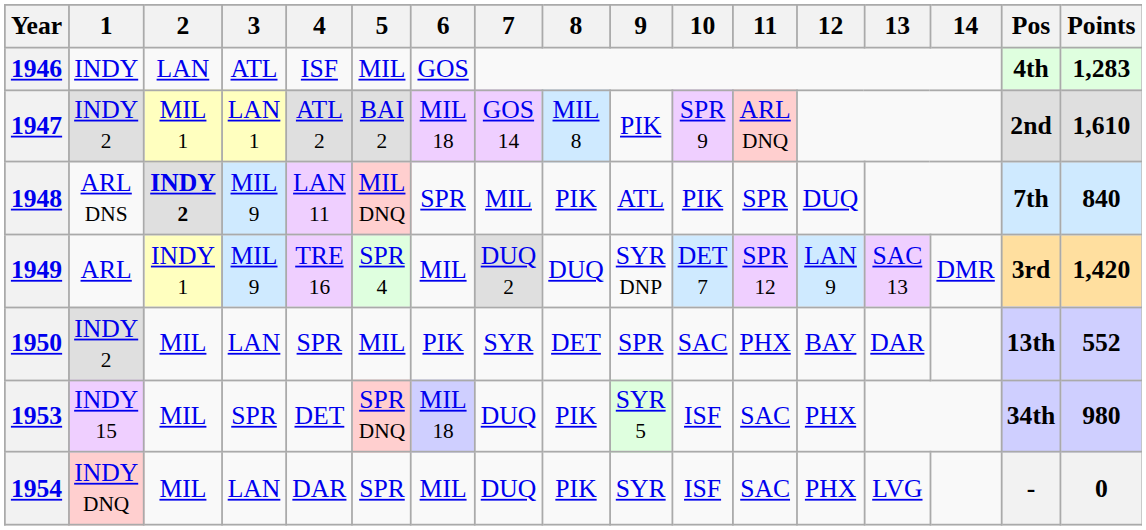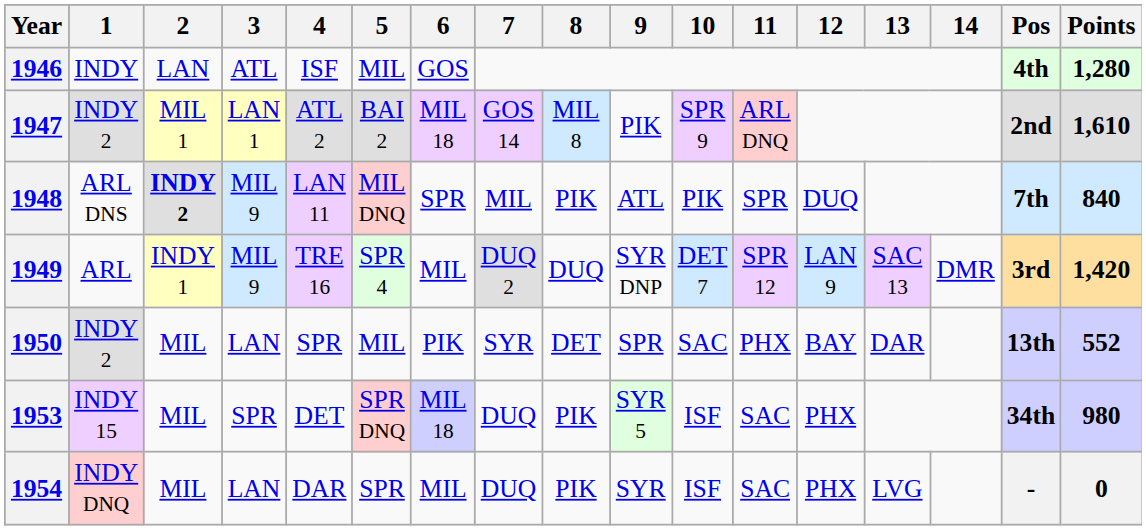 <table class="wikitable" style="text-align:center; font-size:90%">
 <tr>
 <th>Year</th>
 <th>1</th>
 <th>2</th>
 <th>3</th>
 <th>4</th>
 <th>5</th>
 <th>6</th>
 <th>7</th>
 <th>8</th>
 <th>9</th>
 <th>10</th>
 <th>11</th>
 <th>12</th>
 <th>13</th>
 <th>14</th>
 <th>Pos</th>
 <th>Points</th>
 </tr>
 <tr>
 <th rowspan=1><a href='#'>1946</a></th>
 <td><a href='#'>INDY</a></td>
 <td><a href='#'>LAN</a></td>
 <td><a href='#'>ATL</a></td>
 <td><a href='#'>ISF</a></td>
 <td><a href='#'>MIL</a></td>
 <td><a href='#'>GOS</a></td>
 <td colspan=8></td>
 <th style="background:#DFFFDF;">4th</th>
-<th style="background:#DFFFDF;">1,283</th>
+<th style="background:#DFFFDF;">1,280</th>
 </tr>
 <tr>
 <th rowspan=1><a href='#'>1947</a></th>
 <td style="background:#DFDFDF;"><a href='#'>INDY</a><br><small>2</small></td>
 <td style="background:#FFFFBF;"><a href='#'>MIL</a><br><small>1</small></td>
 <td style="background:#FFFFBF;"><a href='#'>LAN</a><br><small>1</small></td>
 <td style="background:#DFDFDF;"><a href='#'>ATL</a><br><small>2</small></td>
 <td style="background:#DFDFDF;"><a href='#'>BAI</a><br><small>2</small></td>
 <td style="background:#EFCFFF;"><a href='#'>MIL</a><br><small>18</small></td>
 <td style="background:#EFCFFF;"><a href='#'>GOS</a><br><small>14</small></td>
 <td style="background:#CFEAFF;"><a href='#'>MIL</a><br><small>8</small></td>
 <td><a href='#'>PIK</a></td>
 <td style="background:#EFCFFF;"><a href='#'>SPR</a><br><small>9</small></td>
 <td style="background:#FFCFCF;"><a href='#'>ARL</a><br><small>DNQ</small></td>
 <td colspan=3></td>
 <th style="background:#DFDFDF;">2nd</th>
 <th style="background:#DFDFDF;">1,610</th>
 </tr>
 <tr>
 <th rowspan=1><a href='#'>1948</a></th>
 <td><a href='#'>ARL</a><br><small>DNS</small></td>
 <td style="background:#DFDFDF;"><strong><a href='#'>INDY</a><br><small>2</small></strong></td>
 <td style="background:#CFEAFF;"><a href='#'>MIL</a><br><small>9</small></td>
 <td style="background:#EFCFFF;"><a href='#'>LAN</a><br><small>11</small></td>
 <td style="background:#FFCFCF;"><a href='#'>MIL</a><br><small>DNQ</small></td>
 <td><a href='#'>SPR</a><br><small> </small></td>
 <td><a href='#'>MIL</a><br><small> </small></td>
 <td><a href='#'>PIK</a></td>
 <td><a href='#'>ATL</a><br><small> </small></td>
 <td><a href='#'>PIK</a></td>
 <td><a href='#'>SPR</a><br><small> </small></td>
 <td><a href='#'>DUQ</a><br><small> </small></td>
 <td colspan=2></td>
 <th style="background:#CFEAFF;">7th</th>
 <th style="background:#CFEAFF;">840</th>
 </tr>
 <tr>
 <th rowspan=1><a href='#'>1949</a></th>
 <td><a href='#'>ARL</a><br><small> </small></td>
 <td style="background:#FFFFBF;"><a href='#'>INDY</a><br><small>1</small></td>
 <td style="background:#CFEAFF;"><a href='#'>MIL</a><br><small>9</small></td>
 <td style="background:#EFCFFF;"><a href='#'>TRE</a><br><small>16</small></td>
 <td style="background:#DFFFDF;"><a href='#'>SPR</a><br><small>4</small></td>
 <td><a href='#'>MIL</a><br><small> </small></td>
 <td style="background:#DFDFDF;"><a href='#'>DUQ</a><br><small>2</small></td>
 <td><a href='#'>DUQ</a><br><small> </small></td>
 <td><a href='#'>SYR</a><br><small>DNP</small></td>
 <td style="background:#CFEAFF;"><a href='#'>DET</a><br><small>7</small></td>
 <td style="background:#EFCFFF;"><a href='#'>SPR</a><br><small>12</small></td>
 <td style="background:#CFEAFF;"><a href='#'>LAN</a><br><small>9</small></td>
 <td style="background:#EFCFFF;"><a href='#'>SAC</a><br><small>13</small></td>
 <td><a href='#'>DMR</a><br><small> </small></td>
 <th style="background:#FFDF9F;">3rd</th>
 <th style="background:#FFDF9F;">1,420</th>
 </tr>
 <tr>
 <th><a href='#'>1950</a></th>
 <td style="background:#DFDFDF;"><a href='#'>INDY</a><br><small>2</small></td>
 <td><a href='#'>MIL</a><br><small> </small></td>
 <td><a href='#'>LAN</a><br><small> </small></td>
 <td><a href='#'>SPR</a><br><small> </small></td>
 <td><a href='#'>MIL</a><br><small> </small></td>
 <td><a href='#'>PIK</a></td>
 <td><a href='#'>SYR</a><br><small> </small></td>
 <td><a href='#'>DET</a><br><small> </small></td>
 <td><a href='#'>SPR</a><br><small> </small></td>
 <td><a href='#'>SAC</a><br><small> </small></td>
 <td><a href='#'>PHX</a><br><small> </small></td>
 <td><a href='#'>BAY</a><br><small> </small></td>
 <td><a href='#'>DAR</a><br><small> </small></td>
 <td colspan=1></td>
 <th style="background:#CFCFFF;">13th</th>
 <th style="background:#CFCFFF;">552</th>
 </tr>
 <tr>
 <th rowspan=1><a href='#'>1953</a></th>
 <td style="background:#EFCFFF;"><a href='#'>INDY</a><br><small>15</small></td>
 <td><a href='#'>MIL</a><br><small> </small></td>
 <td><a href='#'>SPR</a><br><small> </small></td>
 <td><a href='#'>DET</a><br><small> </small></td>
 <td style="background:#FFCFCF;"><a href='#'>SPR</a><br><small>DNQ</small></td>
 <td style="background:#CFCFFF;"><a href='#'>MIL</a><br><small>18</small></td>
 <td><a href='#'>DUQ</a><br><small> </small></td>
 <td><a href='#'>PIK</a></td>
 <td style="background:#DFFFDF;"><a href='#'>SYR</a><br><small>5</small></td>
 <td><a href='#'>ISF</a><br><small> </small></td>
 <td><a href='#'>SAC</a><br><small> </small></td>
 <td><a href='#'>PHX</a><br><small> </small></td>
 <td colspan=2></td>
 <th style="background:#CFCFFF;">34th</th>
 <th style="background:#CFCFFF;">980</th>
 </tr>
 <tr>
 <th rowspan=1><a href='#'>1954</a></th>
 <td style="background:#FFCFCF;"><a href='#'>INDY</a><br><small>DNQ</small></td>
 <td><a href='#'>MIL</a><br><small> </small></td>
 <td><a href='#'>LAN</a><br><small> </small></td>
 <td><a href='#'>DAR</a><br><small> </small></td>
 <td><a href='#'>SPR</a><br><small> </small></td>
 <td><a href='#'>MIL</a><br><small> </small></td>
 <td><a href='#'>DUQ</a><br><small> </small></td>
 <td><a href='#'>PIK</a></td>
 <td><a href='#'>SYR</a><br><small> </small></td>
 <td><a href='#'>ISF</a><br><small> </small></td>
 <td><a href='#'>SAC</a><br><small> </small></td>
 <td><a href='#'>PHX</a><br><small> </small></td>
 <td><a href='#'>LVG</a><br><small> </small></td>
 <td colspan=1></td>
 <th>-</th>
 <th>0</th>
 </tr>
 </table>
